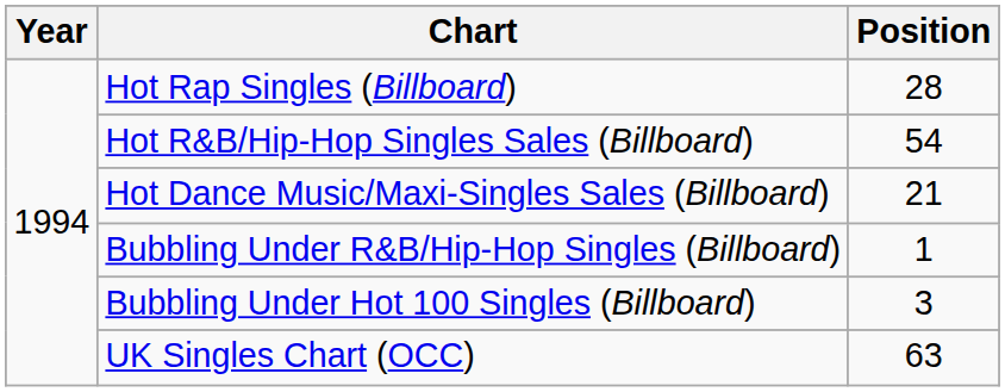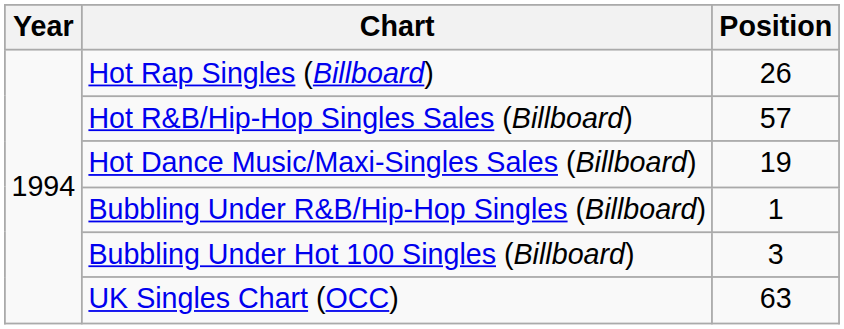 <table class="wikitable">
 <tr>
 <th>Year</th>
 <th>Chart</th>
 <th>Position</th>
 </tr>
 <tr>
 <td rowspan="6">1994</td>
 <td><a href='#'>Hot Rap Singles</a> (<em><a href='#'>Billboard</a></em>)</td>
-<td align="center">28</td>
+<td align="center">26</td>
 </tr>
 <tr>
 <td><a href='#'>Hot R&B/Hip-Hop Singles Sales</a> (<em>Billboard</em>)</td>
-<td align="center">54</td>
+<td align="center">57</td>
 </tr>
 <tr>
 <td><a href='#'>Hot Dance Music/Maxi-Singles Sales</a> (<em>Billboard</em>)</td>
-<td align="center">21</td>
+<td align="center">19</td>
 </tr>
 <tr>
 <td><a href='#'>Bubbling Under R&B/Hip-Hop Singles</a> (<em>Billboard</em>)</td>
 <td align="center">1</td>
 </tr>
 <tr>
 <td><a href='#'>Bubbling Under Hot 100 Singles</a> (<em>Billboard</em>)</td>
 <td align="center">3</td>
 </tr>
 <tr>
 <td><a href='#'>UK Singles Chart</a> (<a href='#'>OCC</a>)</td>
 <td align="center">63</td>
 </tr>
 </table>
